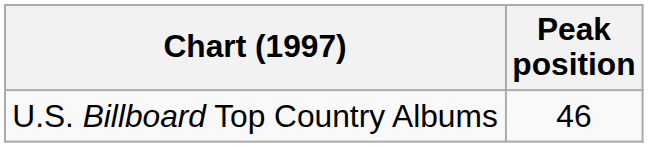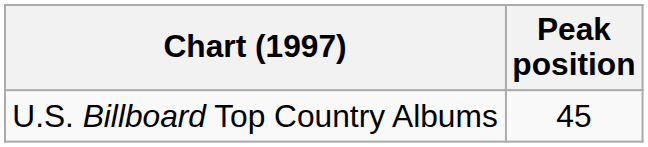 <table class="wikitable">
 <tr>
 <th>Chart (1997)</th>
 <th>Peak<br>position</th>
 </tr>
 <tr>
 <td>U.S. <em>Billboard</em> Top Country Albums</td>
-<td align="center">46</td>
+<td align="center">45</td>
 </tr>
 </table>
